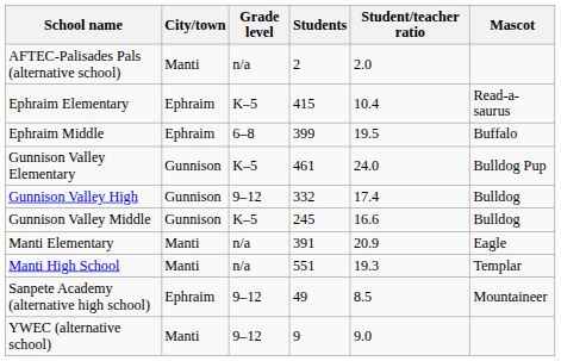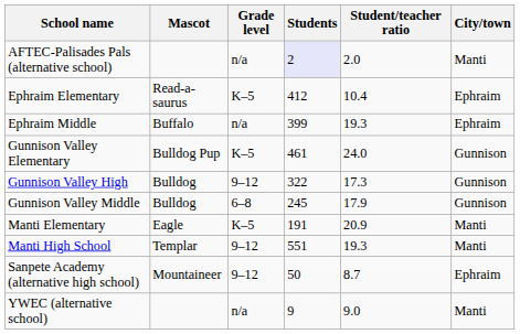 <table class="wikitable">
 <tr>
 <th>School name</th>
-<th>City/town</th>
+<th>Mascot</th>
 <th>Grade level</th>
 <th>Students</th>
 <th>Student/teacher ratio</th>
-<th>Mascot</th>
+<th>City/town</th>
 </tr>
 <tr>
 <td>AFTEC-Palisades Pals (alternative school)</td>
+<td></td>
+<td>n/a</td>
+<td style="background: lavender;">2</td>
+<td>2.0</td>
 <td>Manti</td>
-<td>n/a</td>
-<td>2</td>
-<td>2.0</td>
-<td></td>
 </tr>
 <tr>
 <td>Ephraim Elementary</td>
+<td>Read-a-saurus</td>
+<td>K–5</td>
+<td>412</td>
+<td>10.4</td>
 <td>Ephraim</td>
-<td>K–5</td>
-<td>415</td>
-<td>10.4</td>
-<td>Read-a-saurus</td>
 </tr>
 <tr>
 <td>Ephraim Middle</td>
+<td>Buffalo</td>
+<td>n/a</td>
+<td>399</td>
+<td>19.3</td>
 <td>Ephraim</td>
-<td>6–8</td>
-<td>399</td>
-<td>19.5</td>
-<td>Buffalo</td>
 </tr>
 <tr>
 <td>Gunnison Valley Elementary</td>
-<td>Gunnison</td>
+<td>Bulldog Pup</td>
 <td>K–5</td>
 <td>461</td>
 <td>24.0</td>
-<td>Bulldog Pup</td>
+<td>Gunnison</td>
 </tr>
 <tr>
 <td><a href='#'>Gunnison Valley High</a></td>
+<td>Bulldog</td>
+<td>9–12</td>
+<td>322</td>
+<td>17.3</td>
 <td>Gunnison</td>
-<td>9–12</td>
-<td>332</td>
-<td>17.4</td>
-<td>Bulldog</td>
 </tr>
 <tr>
 <td>Gunnison Valley Middle</td>
+<td>Bulldog</td>
+<td>6–8</td>
+<td>245</td>
+<td>17.9</td>
 <td>Gunnison</td>
-<td>K–5</td>
-<td>245</td>
-<td>16.6</td>
-<td>Bulldog</td>
 </tr>
 <tr>
 <td>Manti Elementary</td>
+<td>Eagle</td>
+<td>K–5</td>
+<td>191</td>
+<td>20.9</td>
 <td>Manti</td>
-<td>n/a</td>
-<td>391</td>
-<td>20.9</td>
-<td>Eagle</td>
 </tr>
 <tr>
 <td><a href='#'>Manti High School</a></td>
-<td>Manti</td>
-<td>n/a</td>
+<td>Templar</td>
+<td>9–12</td>
 <td>551</td>
 <td>19.3</td>
-<td>Templar</td>
+<td>Manti</td>
 </tr>
 <tr>
 <td>Sanpete Academy (alternative high school)</td>
+<td>Mountaineer</td>
+<td>9–12</td>
+<td>50</td>
+<td>8.7</td>
 <td>Ephraim</td>
-<td>9–12</td>
-<td>49</td>
-<td>8.5</td>
-<td>Mountaineer</td>
 </tr>
 <tr>
 <td>YWEC (alternative school)</td>
-<td>Manti</td>
-<td>9–12</td>
+<td></td>
+<td>n/a</td>
 <td>9</td>
 <td>9.0</td>
-<td></td>
+<td>Manti</td>
 </tr>
 </table>
